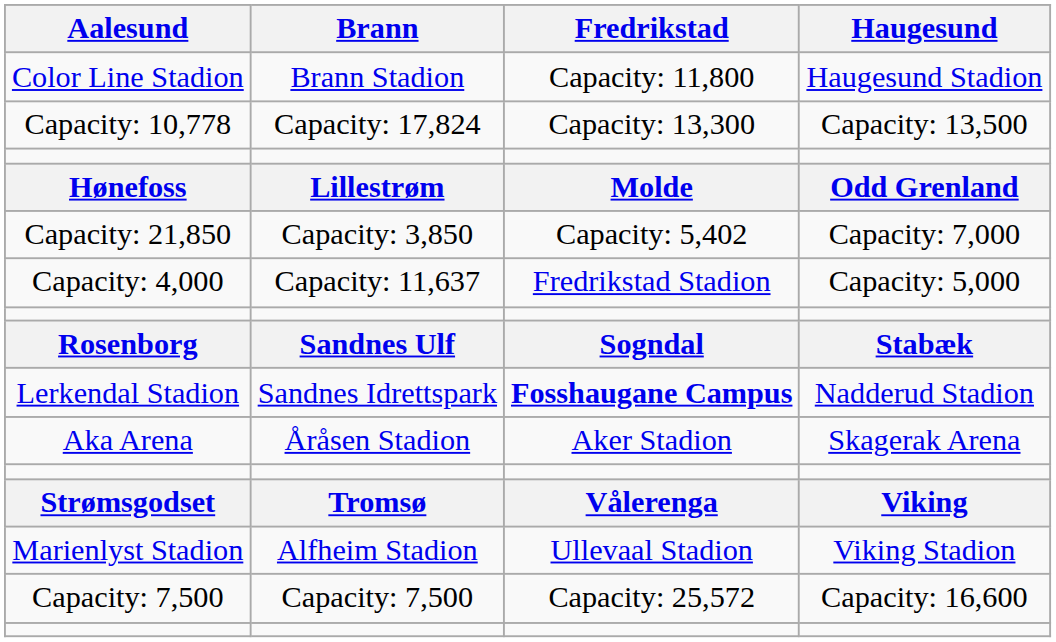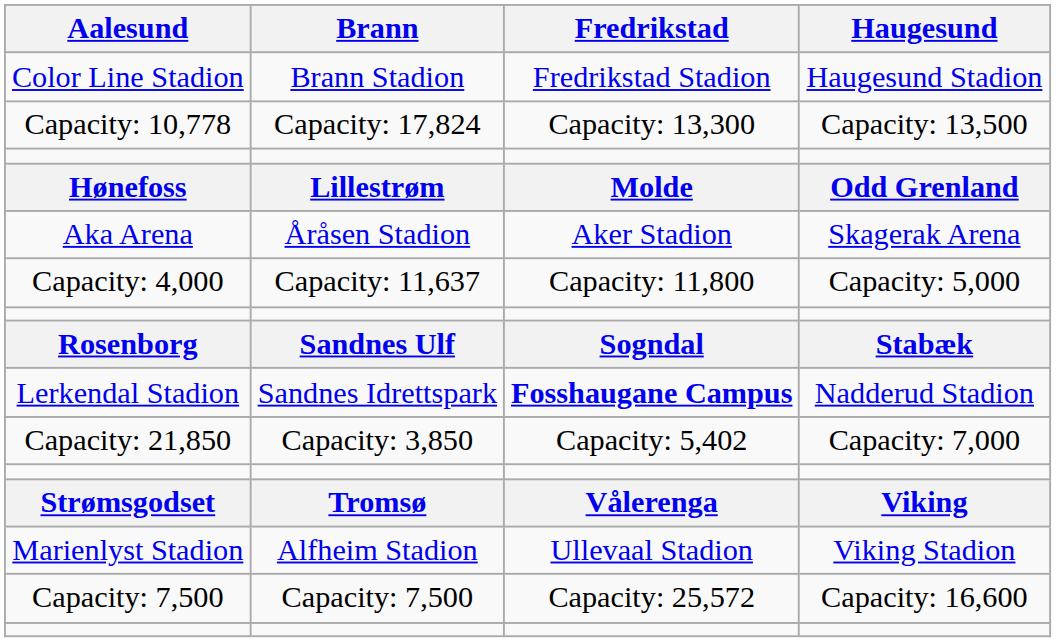 <table class="wikitable" style="text-align:center">
 <tr>
 <th><a href='#'>Aalesund</a></th>
 <th><a href='#'>Brann</a></th>
 <th><a href='#'>Fredrikstad</a></th>
 <th><a href='#'>Haugesund</a></th>
 </tr>
 <tr>
 <td><a href='#'>Color Line Stadion</a></td>
 <td><a href='#'>Brann Stadion</a></td>
-<td>Capacity: 11,800</td>
+<td><a href='#'>Fredrikstad Stadion</a></td>
 <td><a href='#'>Haugesund Stadion</a></td>
 </tr>
 <tr>
 <td>Capacity: 10,778</td>
 <td>Capacity: 17,824</td>
 <td>Capacity: 13,300</td>
 <td>Capacity: 13,500</td>
 </tr>
 <tr>
 <td></td>
 <td></td>
 <td></td>
 <td></td>
 </tr>
 <tr>
 <th><a href='#'>Hønefoss</a></th>
 <th><a href='#'>Lillestrøm</a></th>
 <th><a href='#'>Molde</a></th>
 <th><a href='#'>Odd Grenland</a></th>
 </tr>
 <tr>
-<td>Capacity: 21,850</td>
-<td>Capacity: 3,850</td>
-<td>Capacity: 5,402</td>
-<td>Capacity: 7,000</td>
+<td><a href='#'>Aka Arena</a></td>
+<td><a href='#'>Åråsen Stadion</a></td>
+<td><a href='#'>Aker Stadion</a></td>
+<td><a href='#'>Skagerak Arena</a></td>
 </tr>
 <tr>
 <td>Capacity: 4,000</td>
 <td>Capacity: 11,637</td>
-<td><a href='#'>Fredrikstad Stadion</a></td>
+<td>Capacity: 11,800</td>
 <td>Capacity: 5,000</td>
 </tr>
 <tr>
 <td></td>
 <td></td>
 <td></td>
 <td></td>
 </tr>
 <tr>
 <th><a href='#'>Rosenborg</a></th>
 <th><a href='#'>Sandnes Ulf</a></th>
 <th><a href='#'>Sogndal</a></th>
 <th><a href='#'>Stabæk</a></th>
 </tr>
 <tr>
 <td><a href='#'>Lerkendal Stadion</a></td>
 <td><a href='#'>Sandnes Idrettspark</a></td>
 <td><strong><a href='#'>Fosshaugane Campus</a></strong></td>
 <td><a href='#'>Nadderud Stadion</a></td>
 </tr>
 <tr>
-<td><a href='#'>Aka Arena</a></td>
-<td><a href='#'>Åråsen Stadion</a></td>
-<td><a href='#'>Aker Stadion</a></td>
-<td><a href='#'>Skagerak Arena</a></td>
+<td>Capacity: 21,850</td>
+<td>Capacity: 3,850</td>
+<td>Capacity: 5,402</td>
+<td>Capacity: 7,000</td>
 </tr>
 <tr>
 <td></td>
 <td></td>
 <td></td>
 <td></td>
 </tr>
 <tr>
 <th><a href='#'>Strømsgodset</a></th>
 <th><a href='#'>Tromsø</a></th>
 <th><a href='#'>Vålerenga</a></th>
 <th><a href='#'>Viking</a></th>
 </tr>
 <tr>
 <td><a href='#'>Marienlyst Stadion</a></td>
 <td><a href='#'>Alfheim Stadion</a></td>
 <td><a href='#'>Ullevaal Stadion</a></td>
 <td><a href='#'>Viking Stadion</a></td>
 </tr>
 <tr>
 <td>Capacity: 7,500</td>
 <td>Capacity: 7,500</td>
 <td>Capacity: 25,572</td>
 <td>Capacity: 16,600</td>
 </tr>
 <tr>
 <td></td>
 <td></td>
 <td></td>
 <td></td>
 </tr>
 </table>
